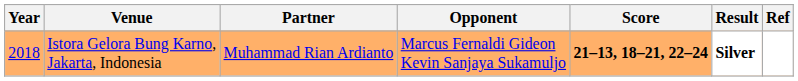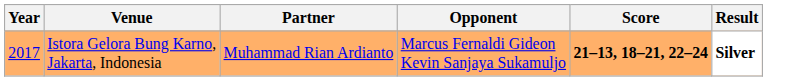 <table class="sortable wikitable" style="font-size: 90%">
 <tr>
 <th>Year</th>
 <th>Venue</th>
 <th>Partner</th>
 <th>Opponent</th>
 <th>Score</th>
 <th>Result</th>
-<th>Ref</th>
 </tr>
 <tr style="background:#FFB069">
-<td align="center"><a href='#'>2018</a></td>
+<td align="center"><a href='#'>2017</a></td>
 <td align="left"><a href='#'>Istora Gelora Bung Karno</a>,<br><a href='#'>Jakarta</a>, Indonesia</td>
 <td align="left"> <a href='#'>Muhammad Rian Ardianto</a></td>
 <td align="left"> <a href='#'>Marcus Fernaldi Gideon</a><br> <a href='#'>Kevin Sanjaya Sukamuljo</a></td>
 <td align="left"><strong>21–13, 18–21, 22–24</strong></td>
 <td style="text-align:left; background:white"> <strong>Silver</strong></td>
-<td style="text-align:center; background:white"></td>
 </tr>
 </table>
